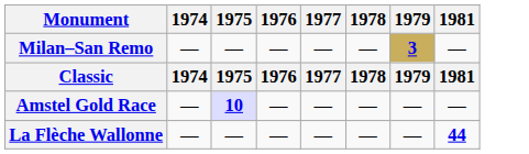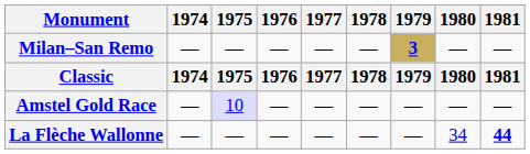 <table class="wikitable plainrowheaders">
 <tr>
 <th><a href='#'>Monument</a></th>
 <th scope="col">1974</th>
 <th scope="col">1975</th>
 <th scope="col">1976</th>
 <th scope="col">1977</th>
 <th scope="col">1978</th>
 <th scope="col">1979</th>
+<th scope="col">1980</th>
 <th scope="col">1981</th>
 </tr>
 <tr style="text-align:center;">
 <th scope="row"><a href='#'>Milan–San Remo</a></th>
 <td>—</td>
 <td>—</td>
 <td>—</td>
 <td>—</td>
 <td>—</td>
 <td style="background:#C9AE5D;"><a href='#'><strong>3</strong></a></td>
 <td>—</td>
+<td>—</td>
 </tr>
 <tr>
 <th><a href='#'>Classic</a></th>
 <th scope="col">1974</th>
 <th scope="col">1975</th>
 <th scope="col">1976</th>
 <th scope="col">1977</th>
 <th scope="col">1978</th>
 <th scope="col">1979</th>
+<th scope="col">1980</th>
 <th scope="col">1981</th>
 </tr>
 <tr style="text-align:center;">
 <th scope="row"><a href='#'>Amstel Gold Race</a></th>
 <td>—</td>
-<td style="background:#ddf;"><strong><a href='#'>10</a></strong></td>
+<td style="background:#ddf;"><a href='#'>10</a></td>
+<td>—</td>
 <td>—</td>
 <td>—</td>
 <td>—</td>
 <td>—</td>
 <td>—</td>
 </tr>
 <tr style="text-align:center;">
 <th scope="row"><a href='#'>La Flèche Wallonne</a></th>
 <td>—</td>
 <td>—</td>
 <td>—</td>
 <td>—</td>
 <td>—</td>
 <td>—</td>
+<td><a href='#'>34</a></td>
 <td><strong><a href='#'>44</a></strong></td>
 </tr>
 </table>
